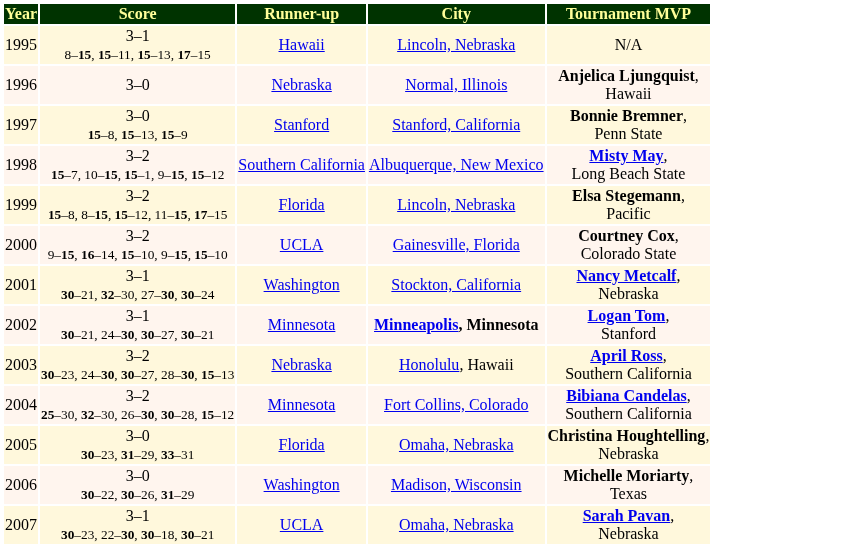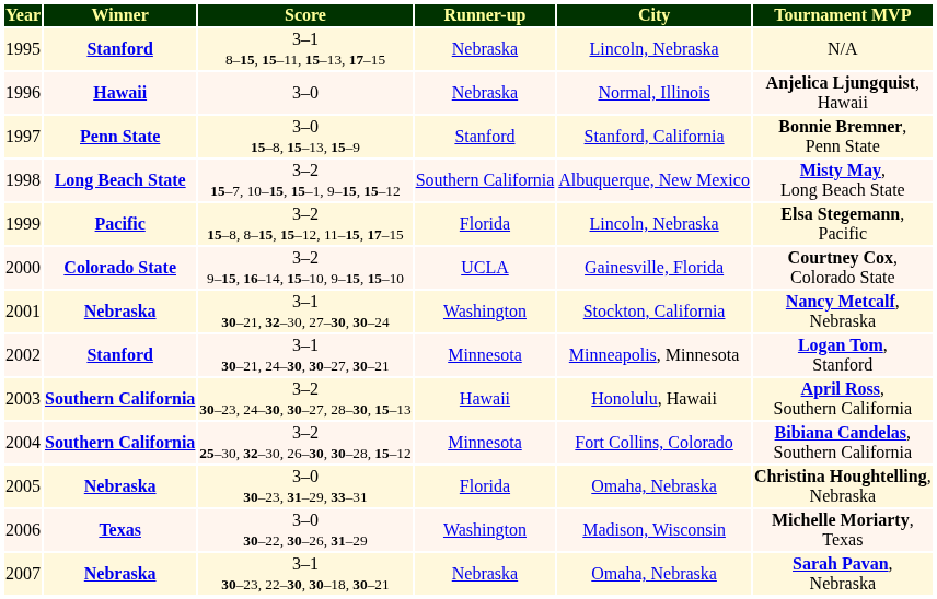 <table border="0" style="color:#003300; text-align:center">
 <tr style="background:#003300; color:#FFFF99">
 <th>Year</th>
+<th>Winner</th>
 <th>Score</th>
 <th>Runner-up</th>
 <th>City</th>
 <th>Tournament MVP</th>
 </tr>
 <tr style="background:cornsilk; color:black;">
 <td>1995</td>
+<td><strong><a href='#'>Stanford</a></strong></td>
 <td>3–1<br> <small>8–<strong>15</strong>, <strong>15</strong>–11, <strong>15</strong>–13, <strong>17</strong>–15</small></td>
-<td><a href='#'>Hawaii</a></td>
+<td><a href='#'>Nebraska</a></td>
 <td><a href='#'>Lincoln, Nebraska</a></td>
 <td>N/A</td>
 </tr>
 <tr style="background:seashell; color:black;">
 <td>1996</td>
+<td><strong><a href='#'>Hawaii</a></strong></td>
 <td>3–0</td>
 <td><a href='#'>Nebraska</a></td>
 <td><a href='#'>Normal, Illinois</a></td>
 <td><strong>Anjelica Ljungquist</strong>, <br>Hawaii</td>
 </tr>
 <tr style="background:cornsilk; color:black;">
 <td>1997</td>
+<td><strong><a href='#'>Penn State</a></strong></td>
 <td>3–0 <br> <small><strong>15</strong>–8, <strong>15</strong>–13, <strong>15</strong>–9</small></td>
 <td><a href='#'>Stanford</a></td>
 <td><a href='#'>Stanford, California</a></td>
 <td><strong>Bonnie Bremner</strong>, <br>Penn State</td>
 </tr>
 <tr style="background:seashell; color:black;">
 <td>1998</td>
+<td><strong><a href='#'>Long Beach State</a></strong></td>
 <td>3–2<br><small><strong>15</strong>–7, 10–<strong>15</strong>, <strong>15</strong>–1, 9–<strong>15</strong>, <strong>15</strong>–12</small></td>
 <td><a href='#'>Southern California</a></td>
 <td><a href='#'>Albuquerque, New Mexico</a></td>
 <td><strong><a href='#'>Misty May</a></strong>, <br>Long Beach State</td>
 </tr>
 <tr style="background:cornsilk; color:black;">
 <td>1999</td>
+<td><strong><a href='#'>Pacific</a></strong></td>
 <td>3–2<br><small><strong>15</strong>–8, 8–<strong>15</strong>, <strong>15</strong>–12, 11–<strong>15</strong>, <strong>17</strong>–15</small></td>
 <td><a href='#'>Florida</a></td>
 <td><a href='#'>Lincoln, Nebraska</a></td>
 <td><strong>Elsa Stegemann</strong>, <br>Pacific</td>
 </tr>
 <tr style="background:seashell; color:black;">
 <td>2000</td>
+<td><strong><a href='#'>Colorado State</a></strong></td>
 <td>3–2<br><small>9–<strong>15</strong>, <strong>16</strong>–14, <strong>15</strong>–10, 9–<strong>15</strong>, <strong>15</strong>–10</small></td>
 <td><a href='#'>UCLA</a></td>
 <td><a href='#'>Gainesville, Florida</a></td>
 <td><strong>Courtney Cox</strong>, <br>Colorado State</td>
 </tr>
 <tr style="background:cornsilk; color:black;">
 <td>2001</td>
+<td><strong><a href='#'>Nebraska</a></strong></td>
 <td>3–1<br><small><strong>30</strong>–21, <strong>32</strong>–30, 27–<strong>30</strong>, <strong>30</strong>–24</small></td>
 <td><a href='#'>Washington</a></td>
 <td><a href='#'>Stockton, California</a></td>
 <td><strong><a href='#'>Nancy Metcalf</a></strong>, <br>Nebraska</td>
 </tr>
 <tr style="background:seashell; color:black;">
 <td>2002</td>
+<td><strong><a href='#'>Stanford</a></strong></td>
 <td>3–1<br><small><strong>30</strong>–21, 24–<strong>30</strong>, <strong>30</strong>–27, <strong>30</strong>–21</small></td>
 <td><a href='#'>Minnesota</a></td>
-<td><strong><a href='#'>Minneapolis</a>, Minnesota</strong></td>
+<td><a href='#'>Minneapolis</a>, Minnesota</td>
 <td><strong><a href='#'>Logan Tom</a></strong>, <br>Stanford</td>
 </tr>
 <tr style="background:cornsilk; color:black;">
 <td>2003</td>
+<td><strong><a href='#'>Southern California</a></strong></td>
 <td>3–2<br><small><strong>30</strong>–23, 24–<strong>30</strong>, <strong>30</strong>–27, 28–<strong>30</strong>, <strong>15</strong>–13</small></td>
-<td><a href='#'>Nebraska</a></td>
+<td><a href='#'>Hawaii</a></td>
 <td><a href='#'>Honolulu</a>, Hawaii</td>
 <td><strong><a href='#'>April Ross</a></strong>, <br>Southern California</td>
 </tr>
 <tr style="background:seashell; color:black;">
 <td>2004</td>
+<td><strong><a href='#'>Southern California</a></strong></td>
 <td>3–2<br><small><strong>25</strong>–30, <strong>32</strong>–30, 26–<strong>30</strong>, <strong>30</strong>–28, <strong>15</strong>–12</small></td>
 <td><a href='#'>Minnesota</a></td>
 <td><a href='#'>Fort Collins, Colorado</a></td>
 <td><strong><a href='#'>Bibiana Candelas</a></strong>, <br> Southern California</td>
 </tr>
 <tr style="background:cornsilk; color:black;">
 <td>2005</td>
+<td><strong><a href='#'>Nebraska</a></strong></td>
 <td>3–0<br><small><strong>30</strong>–23, <strong>31</strong>–29, <strong>33</strong>–31</small></td>
 <td><a href='#'>Florida</a></td>
 <td><a href='#'>Omaha, Nebraska</a></td>
 <td><strong>Christina Houghtelling</strong>, <br> Nebraska</td>
 </tr>
 <tr style="background:seashell; color:black;">
 <td>2006</td>
+<td><strong><a href='#'>Texas</a></strong></td>
 <td>3–0<br><small><strong>30</strong>–22, <strong>30</strong>–26, <strong>31</strong>–29</small></td>
 <td><a href='#'>Washington</a></td>
 <td><a href='#'>Madison, Wisconsin</a></td>
 <td><strong>Michelle Moriarty</strong>, <br> Texas</td>
 </tr>
 <tr style="background:cornsilk; color:black;">
 <td>2007</td>
+<td><strong><a href='#'>Nebraska</a></strong></td>
 <td>3–1<br><small> <strong>30</strong>–23, 22–<strong>30</strong>, <strong>30</strong>–18, <strong>30</strong>–21</small></td>
-<td><a href='#'>UCLA</a></td>
+<td><a href='#'>Nebraska</a></td>
 <td><a href='#'>Omaha, Nebraska</a></td>
 <td><strong><a href='#'>Sarah Pavan</a></strong>, <br> Nebraska</td>
 </tr>
 </table>
